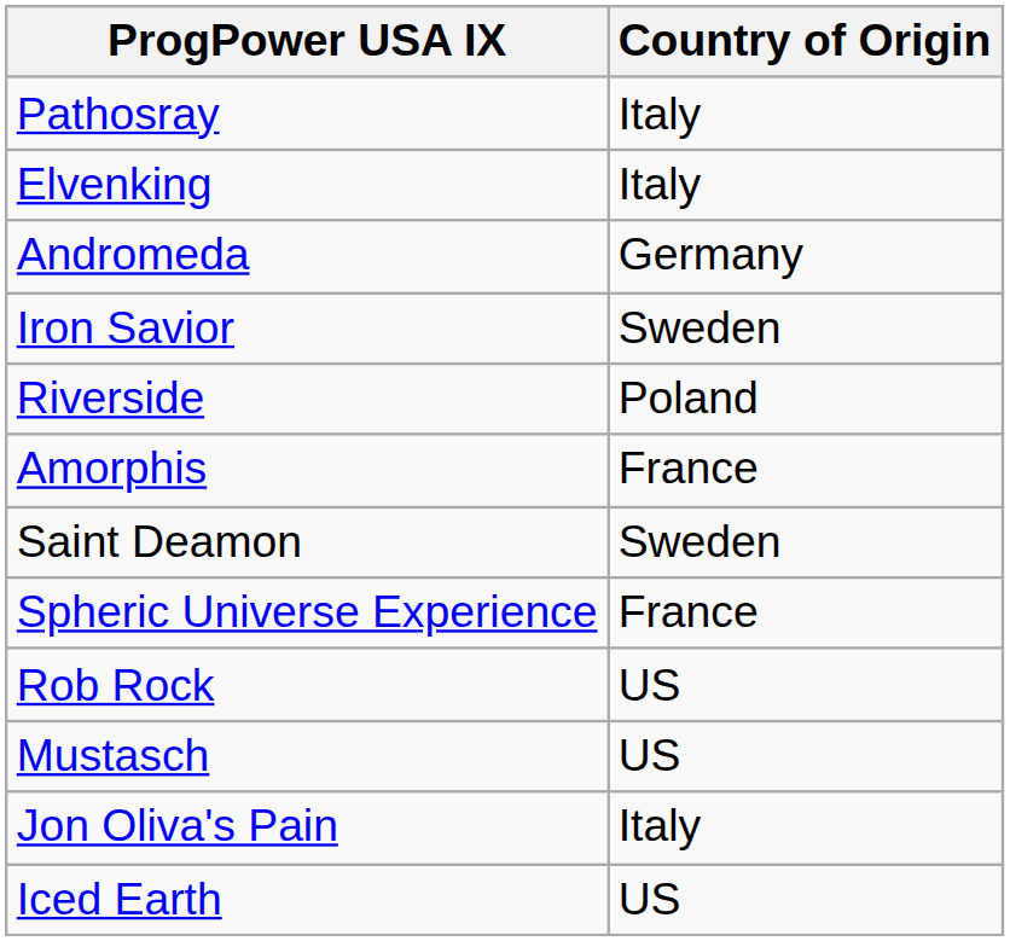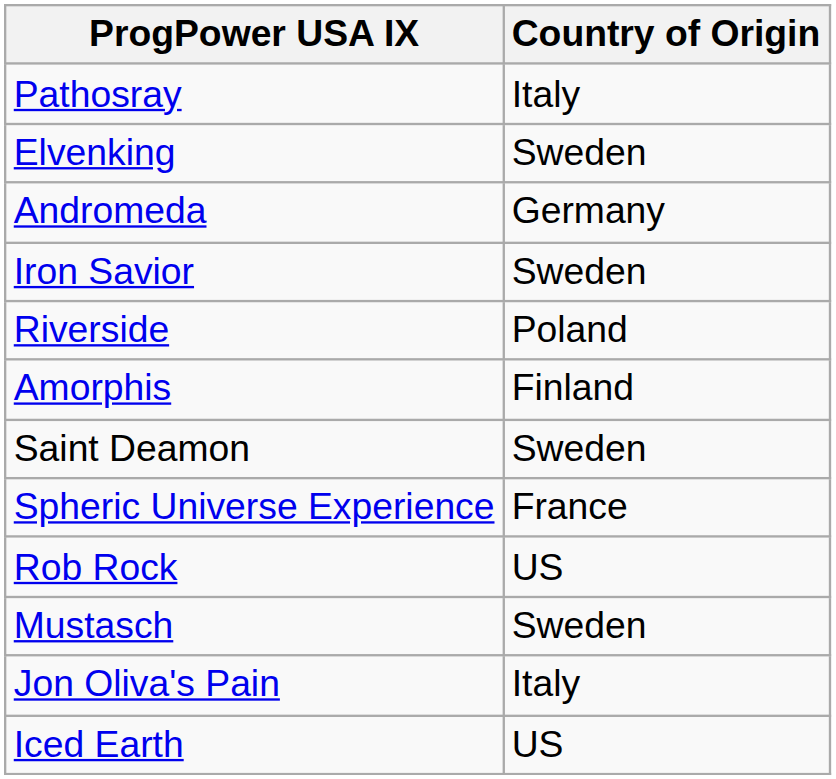 <table class="wikitable">
 <tr>
 <th>ProgPower USA IX</th>
 <th>Country of Origin</th>
 </tr>
 <tr>
 <td><a href='#'>Pathosray</a></td>
 <td>Italy</td>
 </tr>
 <tr>
 <td><a href='#'>Elvenking</a></td>
-<td>Italy</td>
+<td>Sweden</td>
 </tr>
 <tr>
 <td><a href='#'>Andromeda</a></td>
 <td>Germany</td>
 </tr>
 <tr>
 <td><a href='#'>Iron Savior</a></td>
 <td>Sweden</td>
 </tr>
 <tr>
 <td><a href='#'>Riverside</a></td>
 <td>Poland</td>
 </tr>
 <tr>
 <td><a href='#'>Amorphis</a></td>
-<td>France</td>
+<td>Finland</td>
 </tr>
 <tr>
 <td>Saint Deamon</td>
 <td>Sweden</td>
 </tr>
 <tr>
 <td><a href='#'>Spheric Universe Experience</a></td>
 <td>France</td>
 </tr>
 <tr>
 <td><a href='#'>Rob Rock</a></td>
 <td>US</td>
 </tr>
 <tr>
 <td><a href='#'>Mustasch</a></td>
-<td>US</td>
+<td>Sweden</td>
 </tr>
 <tr>
 <td><a href='#'>Jon Oliva's Pain</a></td>
 <td>Italy</td>
 </tr>
 <tr>
 <td><a href='#'>Iced Earth</a></td>
 <td>US</td>
 </tr>
 </table>
